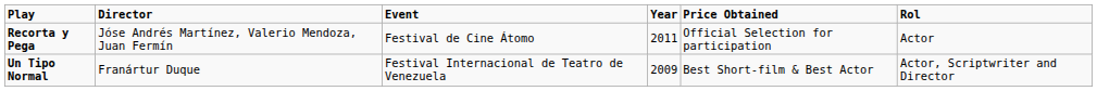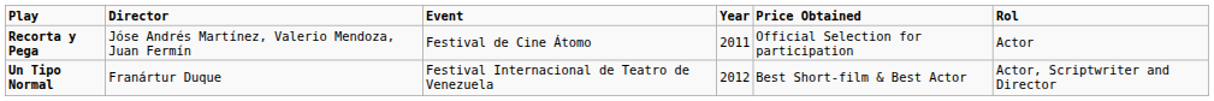 <table class="wikitable">
 <tr>
 <td><strong>Play</strong></td>
 <td><strong>Director</strong></td>
 <td><strong>Event</strong></td>
 <td><strong>Year</strong></td>
 <td><strong>Price Obtained</strong></td>
 <td><strong>Rol</strong></td>
 </tr>
 <tr>
 <td><strong>Recorta y Pega  </strong></td>
 <td>Jóse Andrés Martínez, Valerio Mendoza, Juan Fermín</td>
 <td>Festival de Cine Átomo</td>
 <td>2011</td>
 <td>Official Selection for participation</td>
 <td>Actor</td>
 </tr>
 <tr>
 <td><strong>Un Tipo Normal</strong></td>
 <td>Franártur Duque</td>
 <td>Festival Internacional de Teatro de Venezuela</td>
-<td>2009</td>
+<td>2012</td>
 <td>Best Short-film & Best Actor</td>
 <td>Actor, Scriptwriter and Director</td>
 </tr>
 </table>
